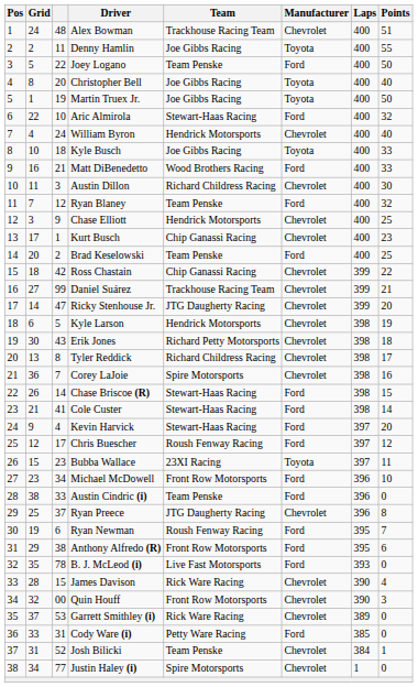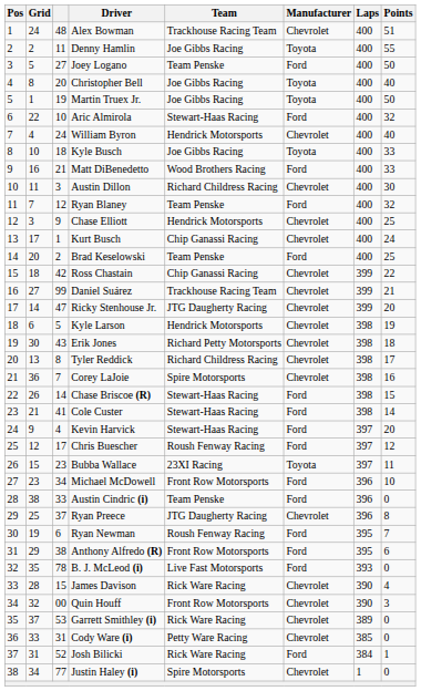 <table class="wikitable" style="font-size:98%">
 <tr>
 <th>Pos</th>
 <th>Grid</th>
 <th></th>
 <th>Driver</th>
 <th>Team</th>
 <th>Manufacturer</th>
 <th>Laps</th>
 <th>Points</th>
 </tr>
 <tr>
 <td>1</td>
 <td>24</td>
 <td>48</td>
 <td>Alex Bowman</td>
 <td>Trackhouse Racing Team</td>
 <td>Chevrolet</td>
 <td>400</td>
 <td>51</td>
 </tr>
 <tr>
 <td>2</td>
 <td>2</td>
 <td>11</td>
 <td>Denny Hamlin</td>
 <td>Joe Gibbs Racing</td>
 <td>Toyota</td>
 <td>400</td>
 <td>55</td>
 </tr>
 <tr>
 <td>3</td>
 <td>5</td>
-<td>22</td>
+<td>27</td>
 <td>Joey Logano</td>
 <td>Team Penske</td>
 <td>Ford</td>
 <td>400</td>
 <td>50</td>
 </tr>
 <tr>
 <td>4</td>
 <td>8</td>
 <td>20</td>
 <td>Christopher Bell</td>
 <td>Joe Gibbs Racing</td>
 <td>Toyota</td>
 <td>400</td>
 <td>40</td>
 </tr>
 <tr>
 <td>5</td>
 <td>1</td>
 <td>19</td>
 <td>Martin Truex Jr.</td>
 <td>Joe Gibbs Racing</td>
 <td>Toyota</td>
 <td>400</td>
 <td>50</td>
 </tr>
 <tr>
 <td>6</td>
 <td>22</td>
 <td>10</td>
 <td>Aric Almirola</td>
 <td>Stewart-Haas Racing</td>
 <td>Ford</td>
 <td>400</td>
 <td>32</td>
 </tr>
 <tr>
 <td>7</td>
 <td>4</td>
 <td>24</td>
 <td>William Byron</td>
 <td>Hendrick Motorsports</td>
 <td>Chevrolet</td>
 <td>400</td>
 <td>40</td>
 </tr>
 <tr>
 <td>8</td>
 <td>10</td>
 <td>18</td>
 <td>Kyle Busch</td>
 <td>Joe Gibbs Racing</td>
 <td>Toyota</td>
 <td>400</td>
 <td>33</td>
 </tr>
 <tr>
 <td>9</td>
 <td>16</td>
 <td>21</td>
 <td>Matt DiBenedetto</td>
 <td>Wood Brothers Racing</td>
 <td>Ford</td>
 <td>400</td>
 <td>33</td>
 </tr>
 <tr>
 <td>10</td>
 <td>11</td>
 <td>3</td>
 <td>Austin Dillon</td>
 <td>Richard Childress Racing</td>
 <td>Chevrolet</td>
 <td>400</td>
 <td>30</td>
 </tr>
 <tr>
 <td>11</td>
 <td>7</td>
 <td>12</td>
 <td>Ryan Blaney</td>
 <td>Team Penske</td>
 <td>Ford</td>
 <td>400</td>
 <td>32</td>
 </tr>
 <tr>
 <td>12</td>
 <td>3</td>
 <td>9</td>
 <td>Chase Elliott</td>
 <td>Hendrick Motorsports</td>
 <td>Chevrolet</td>
 <td>400</td>
 <td>25</td>
 </tr>
 <tr>
 <td>13</td>
 <td>17</td>
 <td>1</td>
 <td>Kurt Busch</td>
 <td>Chip Ganassi Racing</td>
 <td>Chevrolet</td>
 <td>400</td>
-<td>23</td>
+<td>24</td>
 </tr>
 <tr>
 <td>14</td>
 <td>20</td>
 <td>2</td>
 <td>Brad Keselowski</td>
 <td>Team Penske</td>
 <td>Ford</td>
 <td>400</td>
 <td>25</td>
 </tr>
 <tr>
 <td>15</td>
 <td>18</td>
 <td>42</td>
 <td>Ross Chastain</td>
 <td>Chip Ganassi Racing</td>
 <td>Chevrolet</td>
 <td>399</td>
 <td>22</td>
 </tr>
 <tr>
 <td>16</td>
 <td>27</td>
 <td>99</td>
 <td>Daniel Suárez</td>
 <td>Trackhouse Racing Team</td>
 <td>Chevrolet</td>
 <td>399</td>
 <td>21</td>
 </tr>
 <tr>
 <td>17</td>
 <td>14</td>
 <td>47</td>
 <td>Ricky Stenhouse Jr.</td>
 <td>JTG Daugherty Racing</td>
 <td>Chevrolet</td>
 <td>399</td>
 <td>20</td>
 </tr>
 <tr>
 <td>18</td>
 <td>6</td>
 <td>5</td>
 <td>Kyle Larson</td>
 <td>Hendrick Motorsports</td>
 <td>Chevrolet</td>
 <td>398</td>
 <td>19</td>
 </tr>
 <tr>
 <td>19</td>
 <td>30</td>
 <td>43</td>
 <td>Erik Jones</td>
 <td>Richard Petty Motorsports</td>
 <td>Chevrolet</td>
 <td>398</td>
 <td>18</td>
 </tr>
 <tr>
 <td>20</td>
 <td>13</td>
 <td>8</td>
 <td>Tyler Reddick</td>
 <td>Richard Childress Racing</td>
 <td>Chevrolet</td>
 <td>398</td>
 <td>17</td>
 </tr>
 <tr>
 <td>21</td>
 <td>36</td>
 <td>7</td>
 <td>Corey LaJoie</td>
 <td>Spire Motorsports</td>
 <td>Chevrolet</td>
 <td>398</td>
 <td>16</td>
 </tr>
 <tr>
 <td>22</td>
 <td>26</td>
 <td>14</td>
 <td>Chase Briscoe <strong>(R)</strong></td>
 <td>Stewart-Haas Racing</td>
 <td>Ford</td>
 <td>398</td>
 <td>15</td>
 </tr>
 <tr>
 <td>23</td>
 <td>21</td>
 <td>41</td>
 <td>Cole Custer</td>
 <td>Stewart-Haas Racing</td>
 <td>Ford</td>
 <td>398</td>
 <td>14</td>
 </tr>
 <tr>
 <td>24</td>
 <td>9</td>
 <td>4</td>
 <td>Kevin Harvick</td>
 <td>Stewart-Haas Racing</td>
 <td>Ford</td>
 <td>397</td>
 <td>20</td>
 </tr>
 <tr>
 <td>25</td>
 <td>12</td>
 <td>17</td>
 <td>Chris Buescher</td>
 <td>Roush Fenway Racing</td>
 <td>Ford</td>
 <td>397</td>
 <td>12</td>
 </tr>
 <tr>
 <td>26</td>
 <td>15</td>
 <td>23</td>
 <td>Bubba Wallace</td>
 <td>23XI Racing</td>
 <td>Toyota</td>
 <td>397</td>
 <td>11</td>
 </tr>
 <tr>
 <td>27</td>
 <td>23</td>
 <td>34</td>
 <td>Michael McDowell</td>
 <td>Front Row Motorsports</td>
 <td>Ford</td>
 <td>396</td>
 <td>10</td>
 </tr>
 <tr>
 <td>28</td>
 <td>38</td>
 <td>33</td>
 <td>Austin Cindric <strong>(i)</strong></td>
 <td>Team Penske</td>
 <td>Ford</td>
 <td>396</td>
 <td>0</td>
 </tr>
 <tr>
 <td>29</td>
 <td>25</td>
 <td>37</td>
 <td>Ryan Preece</td>
 <td>JTG Daugherty Racing</td>
 <td>Chevrolet</td>
 <td>396</td>
 <td>8</td>
 </tr>
 <tr>
 <td>30</td>
 <td>19</td>
 <td>6</td>
 <td>Ryan Newman</td>
 <td>Roush Fenway Racing</td>
 <td>Ford</td>
 <td>395</td>
 <td>7</td>
 </tr>
 <tr>
 <td>31</td>
 <td>29</td>
 <td>38</td>
 <td>Anthony Alfredo <strong>(R)</strong></td>
 <td>Front Row Motorsports</td>
 <td>Ford</td>
 <td>395</td>
 <td>6</td>
 </tr>
 <tr>
 <td>32</td>
 <td>35</td>
 <td>78</td>
 <td>B. J. McLeod <strong>(i)</strong></td>
 <td>Live Fast Motorsports</td>
 <td>Ford</td>
 <td>393</td>
 <td>0</td>
 </tr>
 <tr>
 <td>33</td>
 <td>28</td>
 <td>15</td>
 <td>James Davison</td>
 <td>Rick Ware Racing</td>
 <td>Chevrolet</td>
 <td>390</td>
 <td>4</td>
 </tr>
 <tr>
 <td>34</td>
 <td>32</td>
 <td>00</td>
 <td>Quin Houff</td>
 <td>Front Row Motorsports</td>
 <td>Chevrolet</td>
 <td>390</td>
 <td>3</td>
 </tr>
 <tr>
 <td>35</td>
 <td>37</td>
 <td>53</td>
 <td>Garrett Smithley <strong>(i)</strong></td>
 <td>Rick Ware Racing</td>
 <td>Chevrolet</td>
 <td>389</td>
 <td>0</td>
 </tr>
 <tr>
 <td>36</td>
 <td>33</td>
 <td>31</td>
 <td>Cody Ware <strong>(i)</strong></td>
 <td>Petty Ware Racing</td>
-<td>Ford</td>
+<td>Chevrolet</td>
 <td>385</td>
 <td>0</td>
 </tr>
 <tr>
 <td>37</td>
 <td>31</td>
 <td>52</td>
 <td>Josh Bilicki</td>
-<td>Team Penske</td>
-<td>Chevrolet</td>
+<td>Rick Ware Racing</td>
+<td>Ford</td>
 <td>384</td>
 <td>1</td>
 </tr>
 <tr>
 <td>38</td>
 <td>34</td>
 <td>77</td>
 <td>Justin Haley <strong>(i)</strong></td>
 <td>Spire Motorsports</td>
 <td>Chevrolet</td>
 <td>1</td>
 <td>0</td>
 </tr>
 <tr>
 <th colspan="8"></th>
 </tr>
 </table>
